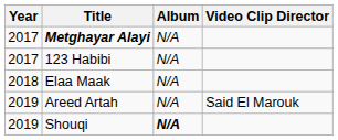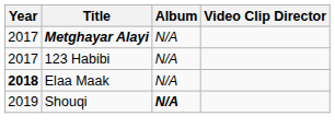 <table class="wikitable" style="font-size: 95%;">
 <tr>
 <th>Year</th>
 <th>Title</th>
 <th>Album</th>
 <th>Video Clip Director</th>
 </tr>
 <tr>
 <td>2017</td>
 <td><strong><em>Metghayar Alayi<strong></td>
 <td><em>N/A</em></td>
 <td Said El Marouk></td>
 </tr>
 <tr>
 <td>2017</td>
 <td></em></strong>123 Habibi<strong><em></td>
 <td><em>N/A</em></td>
 <td Fabien Dufil></td>
 </tr>
 <tr>
-<td>2018</td>
+<td><strong>2018</strong></td>
 <td></em></strong>Elaa Maak<strong><em></td>
 <td><em>N/A</em></td>
 <td N/A></td>
-</tr>
-<tr>
-<td>2019</td>
-<td></em></strong>Areed Artah<strong><em></td>
-<td><em>N/A</em></td>
-<td>Said El Marouk</td>
 </tr>
 <tr>
 <td>2019</td>
 <td></em></strong>Shouqi<strong><em></td>
 <td><strong><em>N/A</em></strong></td>
 <td N/A></td>
 </tr>
 </table>
